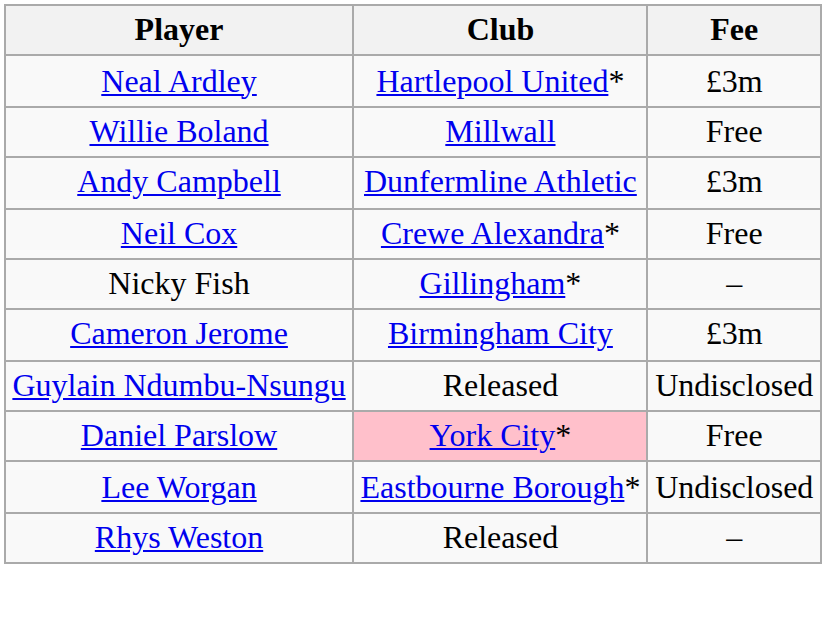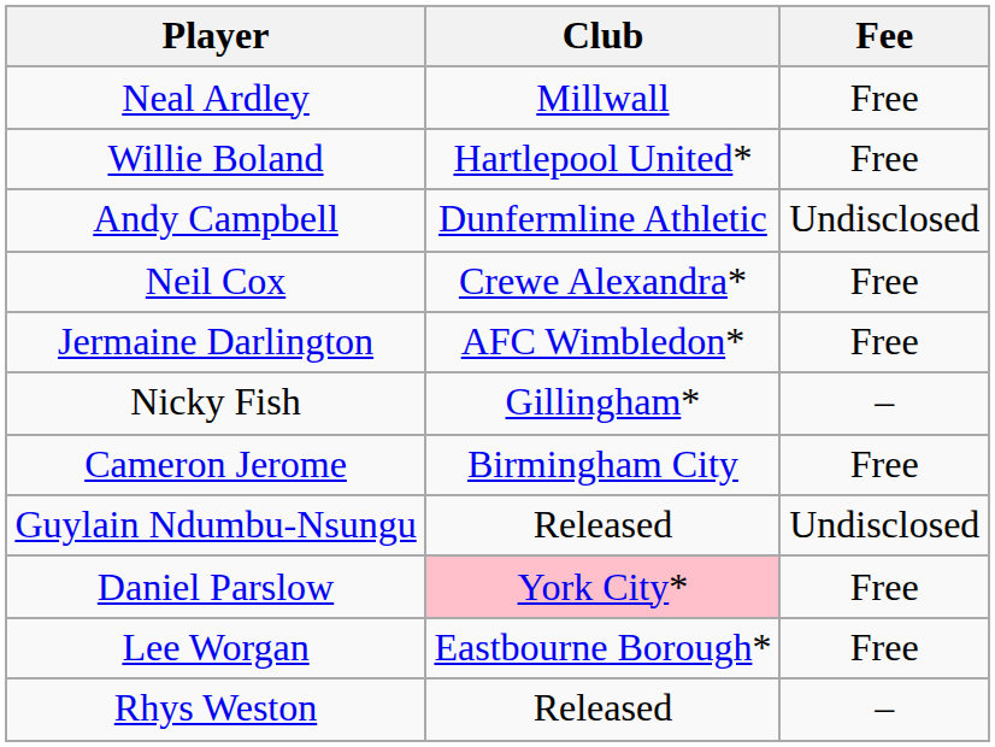 <table class="wikitable" style="text-align: center">
 <tr>
 <th>Player</th>
 <th>Club</th>
 <th>Fee</th>
 </tr>
 <tr>
 <td> <a href='#'>Neal Ardley</a></td>
-<td><a href='#'>Hartlepool United</a>*</td>
-<td>£3m</td>
+<td><a href='#'>Millwall</a></td>
+<td>Free</td>
 </tr>
 <tr>
 <td><a href='#'>Willie Boland</a></td>
-<td><a href='#'>Millwall</a></td>
+<td><a href='#'>Hartlepool United</a>*</td>
 <td>Free</td>
 </tr>
 <tr>
 <td><a href='#'>Andy Campbell</a></td>
 <td> <a href='#'>Dunfermline Athletic</a></td>
-<td>£3m</td>
+<td>Undisclosed</td>
 </tr>
 <tr>
 <td><a href='#'>Neil Cox</a></td>
 <td><a href='#'>Crewe Alexandra</a>*</td>
+<td>Free</td>
+</tr>
+<tr>
+<td><a href='#'>Jermaine Darlington</a></td>
+<td><a href='#'>AFC Wimbledon</a>*</td>
 <td>Free</td>
 </tr>
 <tr>
 <td>Nicky Fish</td>
 <td><a href='#'>Gillingham</a>*</td>
 <td>–</td>
 </tr>
 <tr>
 <td><a href='#'>Cameron Jerome</a></td>
 <td><a href='#'>Birmingham City</a></td>
-<td>£3m</td>
+<td>Free</td>
 </tr>
 <tr>
 <td><a href='#'>Guylain Ndumbu-Nsungu</a></td>
 <td>Released</td>
 <td>Undisclosed</td>
 </tr>
 <tr>
 <td><a href='#'>Daniel Parslow</a></td>
 <td style="background: pink;"><a href='#'>York City</a>*</td>
 <td>Free</td>
 </tr>
 <tr>
 <td><a href='#'>Lee Worgan</a></td>
 <td><a href='#'>Eastbourne Borough</a>*</td>
-<td>Undisclosed</td>
+<td>Free</td>
 </tr>
 <tr>
 <td> <a href='#'>Rhys Weston</a></td>
 <td>Released</td>
 <td>–</td>
 </tr>
 </table>
